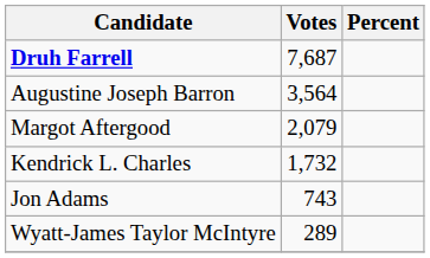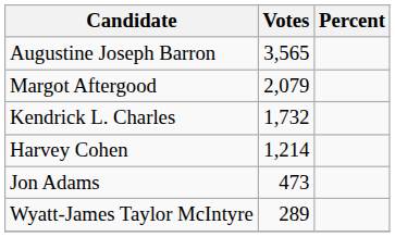 <table class="wikitable">
 <tr>
 <th>Candidate</th>
 <th>Votes</th>
 <th>Percent</th>
 </tr>
 <tr>
-<td style="font-weight:bold;"><a href='#'>Druh Farrell</a></td>
-<td style="text-align:right;">7,687</td>
-<td style="text-align:right;"></td>
-</tr>
-<tr>
 <td>Augustine Joseph Barron</td>
-<td style="text-align:right;">3,564</td>
+<td style="text-align:right;">3,565</td>
 <td style="text-align:right;"></td>
 </tr>
 <tr>
 <td>Margot Aftergood</td>
 <td style="text-align:right;">2,079</td>
 <td style="text-align:right;"></td>
 </tr>
 <tr>
 <td>Kendrick L. Charles</td>
 <td style="text-align:right;">1,732</td>
 <td style="text-align:right;"></td>
 </tr>
 <tr>
+<td>Harvey Cohen</td>
+<td style="text-align:right;">1,214</td>
+<td style="text-align:right;"></td>
+</tr>
+<tr>
 <td>Jon Adams</td>
-<td style="text-align:right;">743</td>
+<td style="text-align:right;">473</td>
 <td style="text-align:right;"></td>
 </tr>
 <tr>
 <td>Wyatt-James Taylor McIntyre</td>
 <td style="text-align:right;">289</td>
 <td style="text-align:right;"></td>
 </tr>
 <tr>
 </tr>
 </table>
